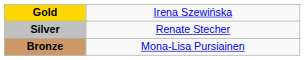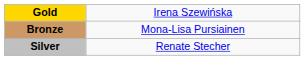 <table class="wikitable" style="text-align:center; " width="35%">
 <tr>
 <td bgcolor="gold"><strong>Gold</strong></td>
 <td><a href='#'>Irena Szewińska</a><br>  <small><em></em></small></td>
 </tr>
 <tr>
+<td bgcolor="CC9966"><strong>Bronze</strong></td>
+<td><a href='#'>Mona-Lisa Pursiainen</a><br>  <small><em></em></small></td>
+</tr>
+<tr>
 <td bgcolor="silver"><strong>Silver</strong></td>
 <td><a href='#'>Renate Stecher</a><br>  <small><em></em></small></td>
 </tr>
-<tr>
-<td bgcolor="CC9966"><strong>Bronze</strong></td>
-<td><a href='#'>Mona-Lisa Pursiainen</a><br>  <small><em></em></small></td>
-</tr>
 </table>
